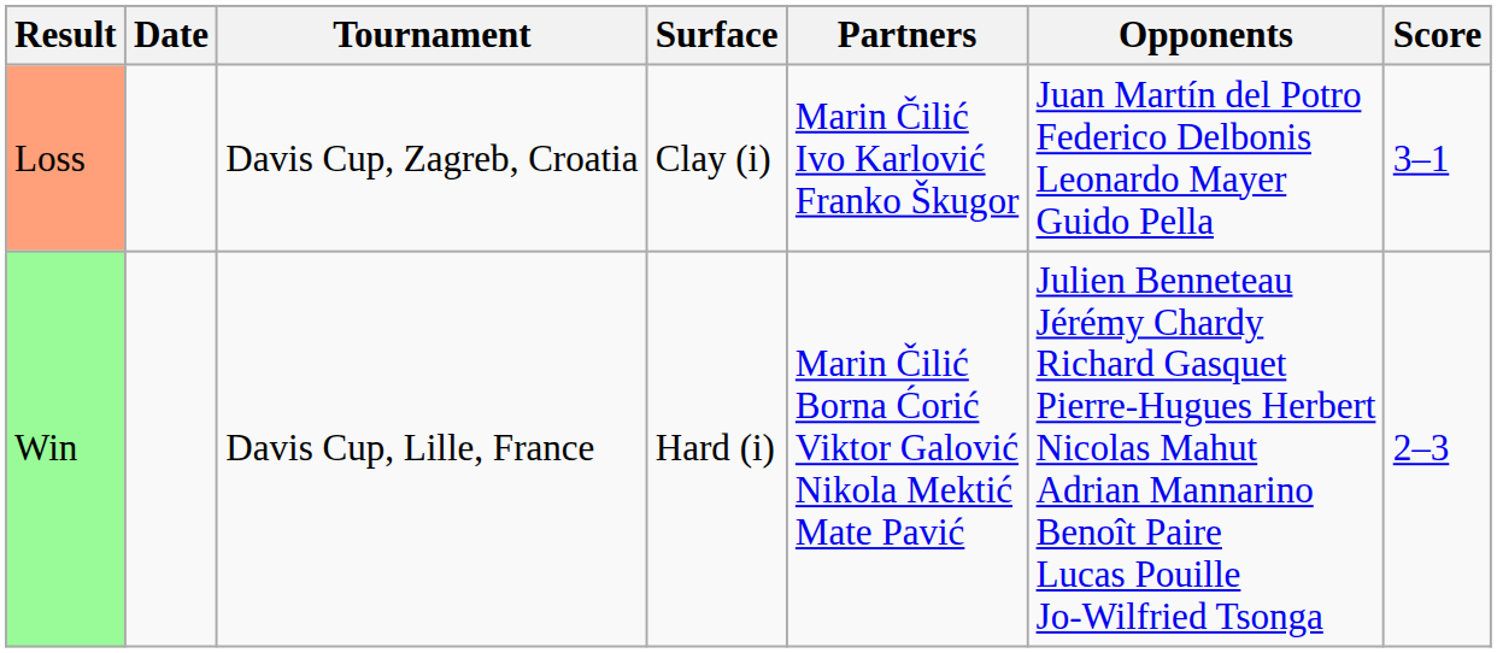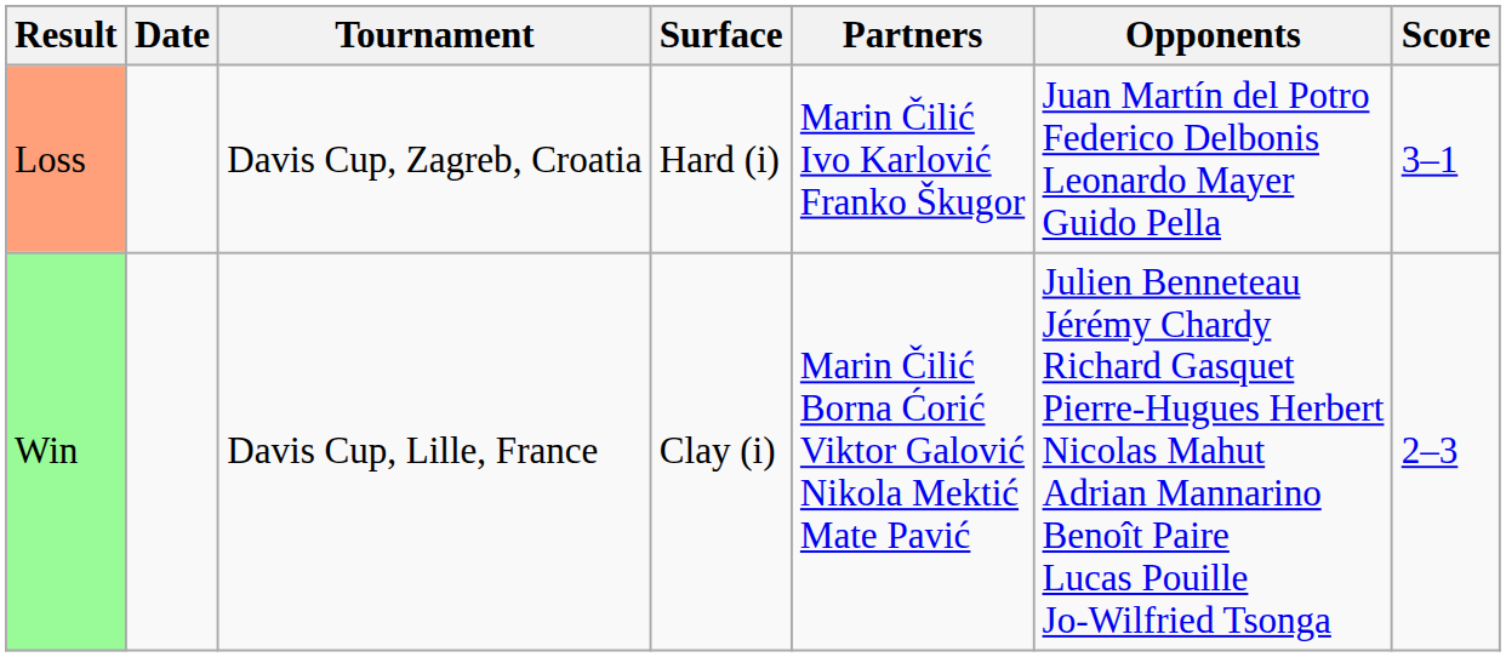 <table class="sortable wikitable">
 <tr>
 <th>Result</th>
 <th>Date</th>
 <th>Tournament</th>
 <th>Surface</th>
 <th>Partners</th>
 <th>Opponents</th>
 <th class="unsortable">Score</th>
 </tr>
 <tr>
 <td bgcolor=ffa07a>Loss</td>
 <td><a href='#'></a></td>
 <td>Davis Cup, Zagreb, Croatia</td>
-<td>Clay (i)</td>
+<td>Hard (i)</td>
 <td> <a href='#'>Marin Čilić</a> <br>  <a href='#'>Ivo Karlović</a> <br>  <a href='#'>Franko Škugor</a></td>
 <td> <a href='#'>Juan Martín del Potro</a> <br>  <a href='#'>Federico Delbonis</a> <br>  <a href='#'>Leonardo Mayer</a> <br>  <a href='#'>Guido Pella</a></td>
 <td><a href='#'>3–1</a></td>
 </tr>
 <tr>
 <td bgcolor=98FB98>Win</td>
 <td></td>
 <td>Davis Cup, Lille, France</td>
-<td>Hard (i)</td>
+<td>Clay (i)</td>
 <td> <a href='#'>Marin Čilić</a> <br>  <a href='#'>Borna Ćorić</a><br> <a href='#'>Viktor Galović</a><br> <a href='#'>Nikola Mektić</a><br>  <a href='#'>Mate Pavić</a></td>
 <td> <a href='#'>Julien Benneteau</a><br> <a href='#'>Jérémy Chardy</a><br> <a href='#'>Richard Gasquet</a><br>  <a href='#'>Pierre-Hugues Herbert</a><br> <a href='#'>Nicolas Mahut</a><br> <a href='#'>Adrian Mannarino</a><br> <a href='#'>Benoît Paire</a><br> <a href='#'>Lucas Pouille</a><br>  <a href='#'>Jo-Wilfried Tsonga</a></td>
 <td><a href='#'>2–3</a></td>
 </tr>
 </table>
